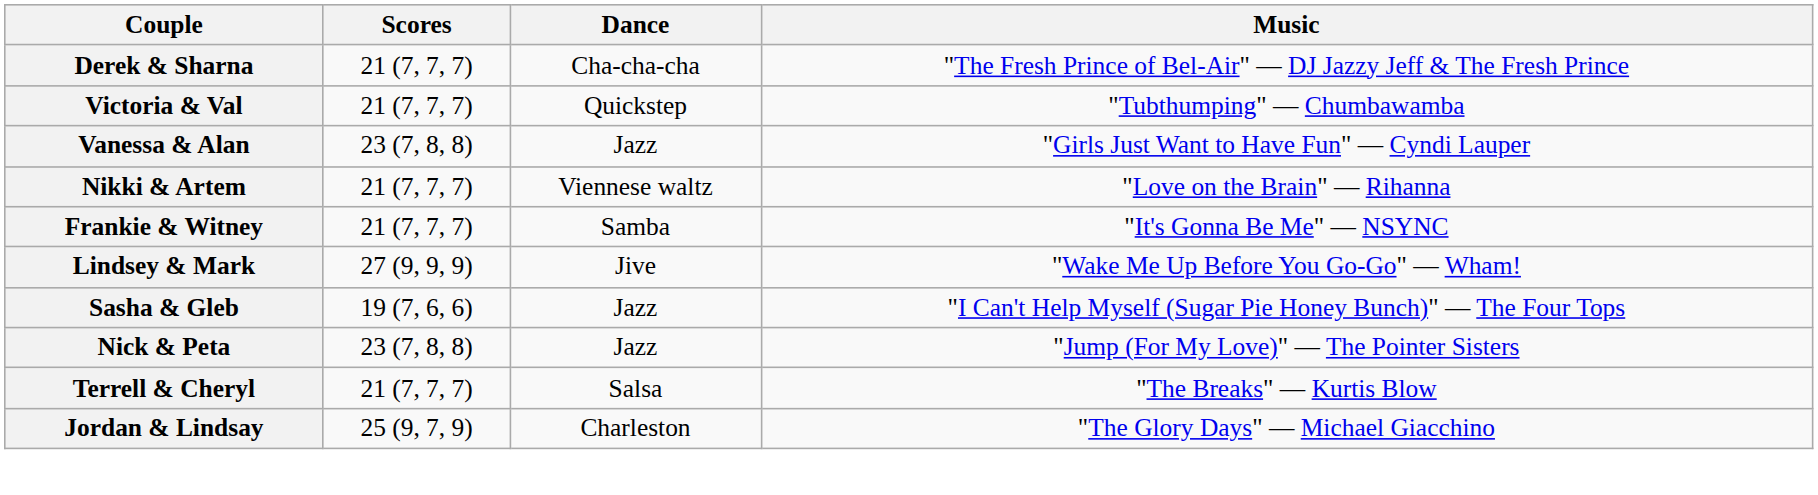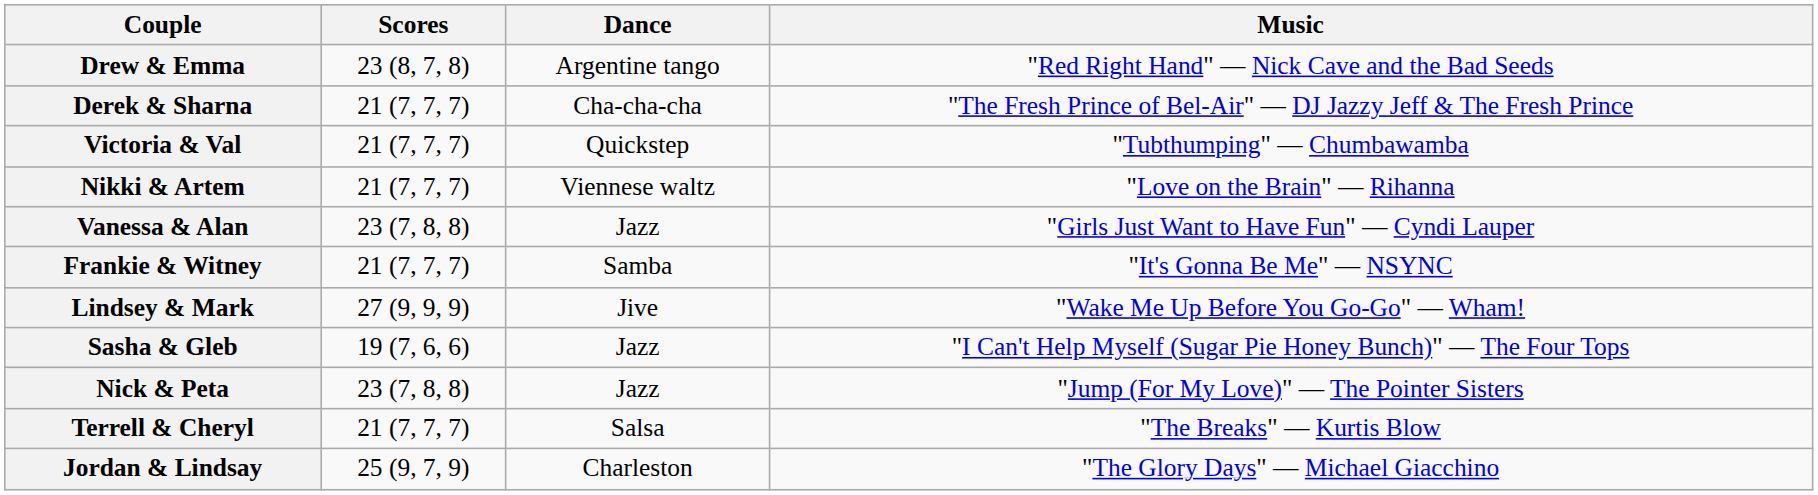 <table class="wikitable sortable" style="text-align:center; width:90%">
 <tr>
 <th scope="col">Couple</th>
 <th scope="col">Scores</th>
 <th scope="col" class="unsortable">Dance</th>
 <th scope="col" class="unsortable">Music</th>
+</tr>
+<tr>
+<th scope="row">Drew & Emma</th>
+<td>23 (8, 7, 8)</td>
+<td>Argentine tango</td>
+<td>"<a href='#'>Red Right Hand</a>" — <a href='#'>Nick Cave and the Bad Seeds</a></td>
 </tr>
 <tr>
 <th scope="row">Derek & Sharna</th>
 <td>21 (7, 7, 7)</td>
 <td>Cha-cha-cha</td>
 <td>"<a href='#'>The Fresh Prince of Bel-Air</a>" — <a href='#'>DJ Jazzy Jeff & The Fresh Prince</a></td>
 </tr>
 <tr>
 <th scope="row">Victoria & Val</th>
 <td>21 (7, 7, 7)</td>
 <td>Quickstep</td>
 <td>"<a href='#'>Tubthumping</a>" — <a href='#'>Chumbawamba</a></td>
 </tr>
 <tr>
+<th scope="row">Nikki & Artem</th>
+<td>21 (7, 7, 7)</td>
+<td>Viennese waltz</td>
+<td>"<a href='#'>Love on the Brain</a>" — <a href='#'>Rihanna</a></td>
+</tr>
+<tr>
 <th scope="row">Vanessa & Alan</th>
 <td>23 (7, 8, 8)</td>
 <td>Jazz</td>
 <td>"<a href='#'>Girls Just Want to Have Fun</a>" — <a href='#'>Cyndi Lauper</a></td>
-</tr>
-<tr>
-<th scope="row">Nikki & Artem</th>
-<td>21 (7, 7, 7)</td>
-<td>Viennese waltz</td>
-<td>"<a href='#'>Love on the Brain</a>" — <a href='#'>Rihanna</a></td>
 </tr>
 <tr>
 <th scope="row">Frankie & Witney</th>
 <td>21 (7, 7, 7)</td>
 <td>Samba</td>
 <td>"<a href='#'>It's Gonna Be Me</a>" — <a href='#'>NSYNC</a></td>
 </tr>
 <tr>
 <th scope="row">Lindsey & Mark</th>
 <td>27  (9, 9, 9)</td>
 <td>Jive</td>
 <td>"<a href='#'>Wake Me Up Before You Go-Go</a>" — <a href='#'>Wham!</a></td>
 </tr>
 <tr>
 <th scope="row">Sasha & Gleb</th>
 <td>19 (7, 6, 6)</td>
 <td>Jazz</td>
 <td>"<a href='#'>I Can't Help Myself (Sugar Pie Honey Bunch)</a>" — <a href='#'>The Four Tops</a></td>
 </tr>
 <tr>
 <th scope="row">Nick & Peta</th>
 <td>23 (7, 8, 8)</td>
 <td>Jazz</td>
 <td>"<a href='#'>Jump (For My Love)</a>" — <a href='#'>The Pointer Sisters</a></td>
 </tr>
 <tr>
 <th scope="row">Terrell & Cheryl</th>
 <td>21 (7, 7, 7)</td>
 <td>Salsa</td>
 <td>"<a href='#'>The Breaks</a>" — <a href='#'>Kurtis Blow</a></td>
 </tr>
 <tr>
 <th scope="row">Jordan & Lindsay</th>
 <td>25 (9, 7, 9)</td>
 <td>Charleston</td>
 <td>"<a href='#'>The Glory Days</a>" — <a href='#'>Michael Giacchino</a></td>
 </tr>
 </table>
